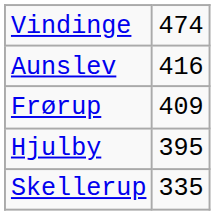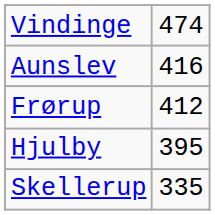 <table class="wikitable" style="float:left; margin-right:1em">
 <tr>
 <td><a href='#'>Vindinge</a></td>
 <td align="center">474</td>
 </tr>
 <tr>
 <td><a href='#'>Aunslev</a></td>
 <td align="center">416</td>
 </tr>
 <tr>
 <td><a href='#'>Frørup</a></td>
-<td align="center">409</td>
+<td align="center">412</td>
 </tr>
 <tr>
 <td><a href='#'>Hjulby</a></td>
 <td align="center">395</td>
 </tr>
 <tr>
 <td><a href='#'>Skellerup</a></td>
 <td align="center">335</td>
 </tr>
 </table>
